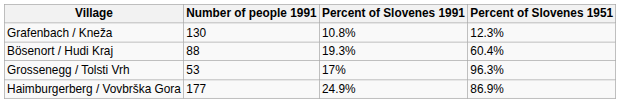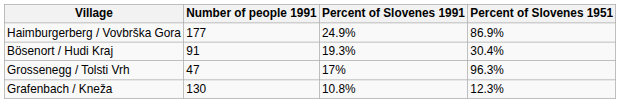 <table class="wikitable">
 <tr>
 <th>Village</th>
 <th>Number of people 1991</th>
 <th>Percent of Slovenes 1991</th>
 <th>Percent of Slovenes  1951</th>
 </tr>
 <tr>
+<td>Haimburgerberg / Vovbrška Gora</td>
+<td>177</td>
+<td>24.9%</td>
+<td>86.9%</td>
+</tr>
+<tr>
+<td>Bösenort / Hudi Kraj</td>
+<td>91</td>
+<td>19.3%</td>
+<td>30.4%</td>
+</tr>
+<tr>
+<td>Grossenegg / Tolsti Vrh</td>
+<td>47</td>
+<td>17%</td>
+<td>96.3%</td>
+</tr>
+<tr>
 <td>Grafenbach / Kneža</td>
 <td>130</td>
 <td>10.8%</td>
 <td>12.3%</td>
 </tr>
-<tr>
-<td>Bösenort / Hudi Kraj</td>
-<td>88</td>
-<td>19.3%</td>
-<td>60.4%</td>
-</tr>
-<tr>
-<td>Grossenegg / Tolsti Vrh</td>
-<td>53</td>
-<td>17%</td>
-<td>96.3%</td>
-</tr>
-<tr>
-<td>Haimburgerberg / Vovbrška Gora</td>
-<td>177</td>
-<td>24.9%</td>
-<td>86.9%</td>
-</tr>
 </table>
